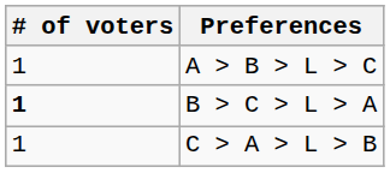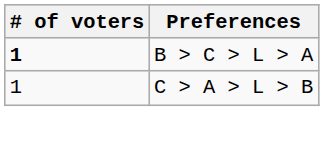 <table class="wikitable">
 <tr>
 <th># of voters</th>
 <th>Preferences</th>
-</tr>
-<tr>
-<td>1</td>
-<td>A > B > L > C</td>
 </tr>
 <tr>
 <td><strong>1</strong></td>
 <td>B > C > L > A</td>
 </tr>
 <tr>
 <td>1</td>
 <td>C > A > L > B</td>
 </tr>
 </table>
